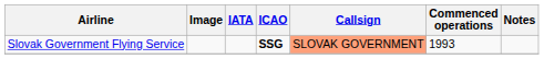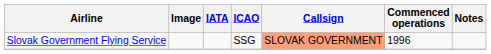 <table class="wikitable sortable">
 <tr valign="middle">
 <th>Airline</th>
 <th>Image</th>
 <th><a href='#'>IATA</a></th>
 <th><a href='#'>ICAO</a></th>
 <th><a href='#'>Callsign</a></th>
 <th>Commenced<br>operations</th>
 <th>Notes</th>
 </tr>
 <tr>
 <td><a href='#'>Slovak Government Flying Service</a></td>
 <td></td>
 <td></td>
-<td><strong>SSG</strong></td>
+<td>SSG</td>
 <td style="background: lightsalmon;">SLOVAK GOVERNMENT</td>
-<td>1993</td>
+<td>1996</td>
 <td></td>
 </tr>
 <tr>
 </tr>
 </table>
